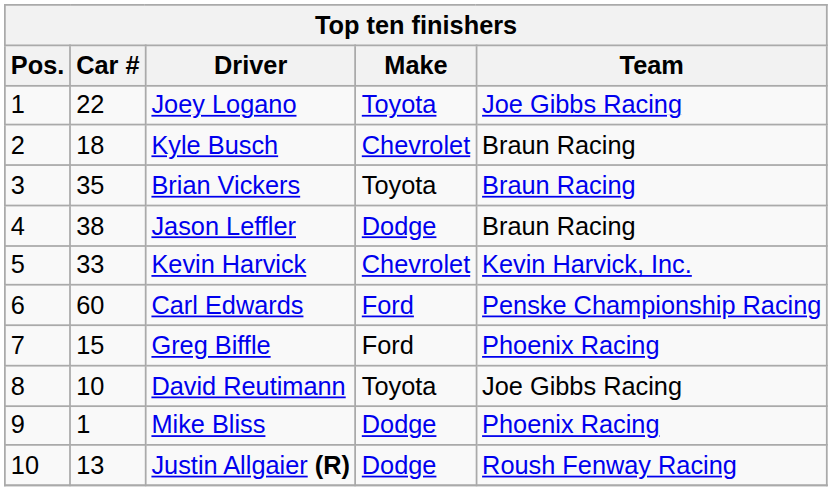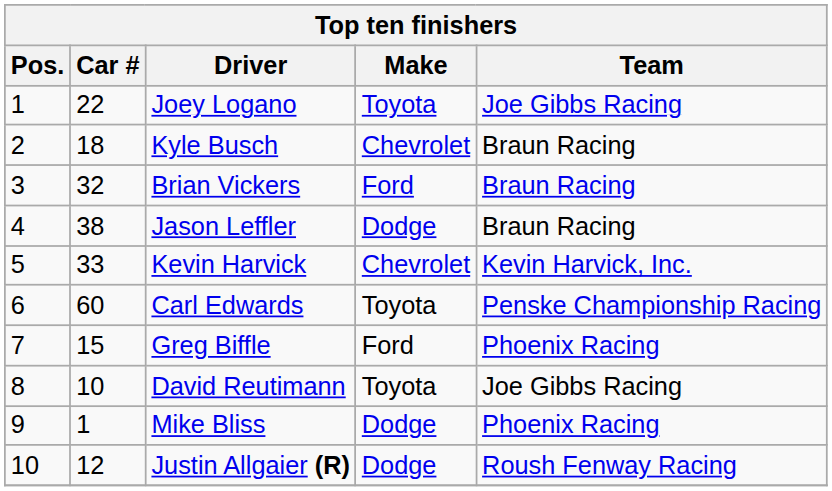 <table class="wikitable" style="font-size: 90%;">
 <tr>
 <th colspan=9>Top ten finishers</th>
 </tr>
 <tr>
 <th>Pos.</th>
 <th>Car #</th>
 <th>Driver</th>
 <th>Make</th>
 <th>Team</th>
 </tr>
 <tr>
 <td>1</td>
 <td>22</td>
 <td><a href='#'>Joey Logano</a></td>
 <td><a href='#'>Toyota</a></td>
 <td><a href='#'>Joe Gibbs Racing</a></td>
 </tr>
 <tr>
 <td>2</td>
 <td>18</td>
 <td><a href='#'>Kyle Busch</a></td>
 <td><a href='#'>Chevrolet</a></td>
 <td>Braun Racing</td>
 </tr>
 <tr>
 <td>3</td>
-<td>35</td>
+<td>32</td>
 <td><a href='#'>Brian Vickers</a></td>
-<td>Toyota</td>
+<td><a href='#'>Ford</a></td>
 <td><a href='#'>Braun Racing</a></td>
 </tr>
 <tr>
 <td>4</td>
 <td>38</td>
 <td><a href='#'>Jason Leffler</a></td>
 <td><a href='#'>Dodge</a></td>
 <td>Braun Racing</td>
 </tr>
 <tr>
 <td>5</td>
 <td>33</td>
 <td><a href='#'>Kevin Harvick</a></td>
 <td><a href='#'>Chevrolet</a></td>
 <td><a href='#'>Kevin Harvick, Inc.</a></td>
 </tr>
 <tr>
 <td>6</td>
 <td>60</td>
 <td><a href='#'>Carl Edwards</a></td>
-<td><a href='#'>Ford</a></td>
+<td>Toyota</td>
 <td><a href='#'>Penske Championship Racing</a></td>
 </tr>
 <tr>
 <td>7</td>
 <td>15</td>
 <td><a href='#'>Greg Biffle</a></td>
 <td>Ford</td>
 <td><a href='#'>Phoenix Racing</a></td>
 </tr>
 <tr>
 <td>8</td>
 <td>10</td>
 <td><a href='#'>David Reutimann</a></td>
 <td>Toyota</td>
 <td>Joe Gibbs Racing</td>
 </tr>
 <tr>
 <td>9</td>
 <td>1</td>
 <td><a href='#'>Mike Bliss</a></td>
 <td><a href='#'>Dodge</a></td>
 <td><a href='#'>Phoenix Racing</a></td>
 </tr>
 <tr>
 <td>10</td>
-<td>13</td>
+<td>12</td>
 <td><a href='#'>Justin Allgaier</a> <strong>(R)</strong></td>
 <td><a href='#'>Dodge</a></td>
 <td><a href='#'>Roush Fenway Racing</a></td>
 </tr>
 <tr>
 </tr>
 </table>
